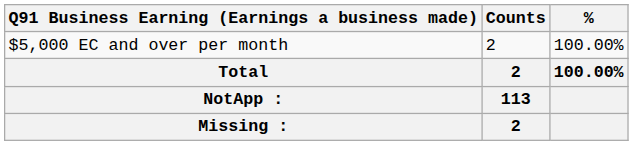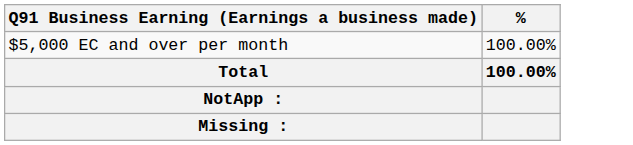 <table class="wikitable sortable">
 <tr>
 <th>Q91 Business Earning (Earnings a business made)</th>
-<th>Counts</th>
 <th>%</th>
 </tr>
 <tr>
 <td>$5,000 EC and over per month</td>
-<td>2</td>
 <td>100.00%</td>
 </tr>
 <tr>
 <th>Total</th>
-<th>2</th>
 <th>100.00%</th>
 </tr>
 <tr>
 <th>NotApp :</th>
-<th>113</th>
 <th></th>
 </tr>
 <tr>
 <th>Missing :</th>
-<th>2</th>
 <th></th>
 </tr>
 </table>
